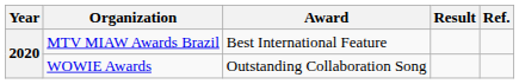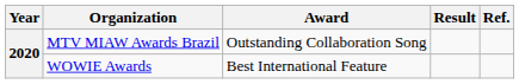 <table class="wikitable plainrowheaders">
 <tr>
 <th>Year</th>
 <th>Organization</th>
 <th>Award</th>
 <th>Result</th>
 <th>Ref.</th>
 </tr>
 <tr>
 <th scope="row" rowspan="2">2020</th>
 <td><a href='#'>MTV MIAW Awards Brazil</a></td>
-<td>Best International Feature</td>
+<td>Outstanding Collaboration Song</td>
 <td></td>
 <td style="text-align:center;"></td>
 </tr>
 <tr>
 <td><a href='#'>WOWIE Awards</a></td>
-<td>Outstanding Collaboration Song</td>
+<td>Best International Feature</td>
 <td></td>
 <td style="text-align:center;"></td>
 </tr>
 </table>
